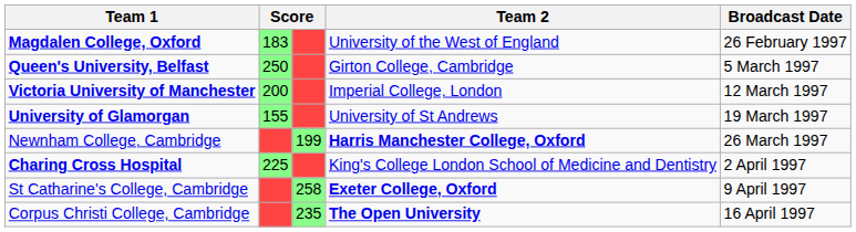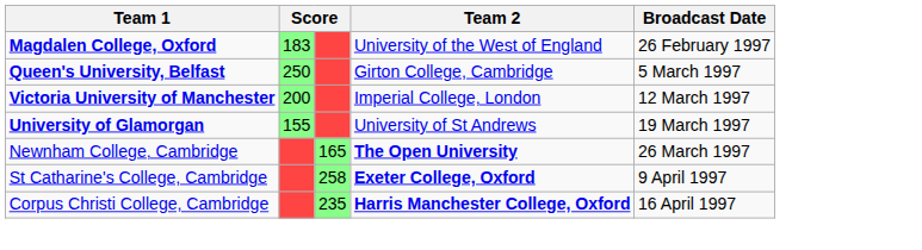 <table class="wikitable" border="1">
 <tr>
 <th>Team 1</th>
 <th colspan=2>Score</th>
 <th>Team 2</th>
 <th>Broadcast Date</th>
 </tr>
 <tr>
 <td><strong><a href='#'>Magdalen College, Oxford</a></strong></td>
 <td style="background:#88ff88">183</td>
 <td style="background:#ff4444"></td>
 <td><a href='#'>University of the West of England</a></td>
 <td>26 February 1997</td>
 </tr>
 <tr>
 <td><strong><a href='#'>Queen's University, Belfast</a></strong></td>
 <td style="background:#88ff88">250</td>
 <td style="background:#ff4444"></td>
 <td><a href='#'>Girton College, Cambridge</a></td>
 <td>5 March 1997</td>
 </tr>
 <tr>
 <td><strong><a href='#'>Victoria University of Manchester</a></strong></td>
 <td style="background:#88ff88">200</td>
 <td style="background:#ff4444"></td>
 <td><a href='#'>Imperial College, London</a></td>
 <td>12 March 1997</td>
 </tr>
 <tr>
 <td><strong><a href='#'>University of Glamorgan</a></strong></td>
 <td style="background:#88ff88">155</td>
 <td style="background:#ff4444"></td>
 <td><a href='#'>University of St Andrews</a></td>
 <td>19 March 1997</td>
 </tr>
 <tr>
 <td><a href='#'>Newnham College, Cambridge</a></td>
 <td style="background:#ff4444"></td>
-<td style="background:#88ff88">199</td>
-<td><strong><a href='#'>Harris Manchester College, Oxford</a></strong></td>
+<td style="background:#88ff88">165</td>
+<td><strong><a href='#'>The Open University</a></strong></td>
 <td>26 March 1997</td>
-</tr>
-<tr>
-<td><strong><a href='#'>Charing Cross Hospital</a></strong></td>
-<td style="background:#88ff88">225</td>
-<td style="background:#ff4444"></td>
-<td><a href='#'>King's College London School of Medicine and Dentistry</a></td>
-<td>2 April 1997</td>
 </tr>
 <tr>
 <td><a href='#'>St Catharine's College, Cambridge</a></td>
 <td style="background:#ff4444"></td>
 <td style="background:#88ff88">258</td>
 <td><strong><a href='#'>Exeter College, Oxford</a></strong></td>
 <td>9 April 1997</td>
 </tr>
 <tr>
 <td><a href='#'>Corpus Christi College, Cambridge</a></td>
 <td style="background:#ff4444"></td>
 <td style="background:#88ff88">235</td>
-<td><strong><a href='#'>The Open University</a></strong></td>
+<td><strong><a href='#'>Harris Manchester College, Oxford</a></strong></td>
 <td>16 April 1997</td>
 </tr>
 </table>
